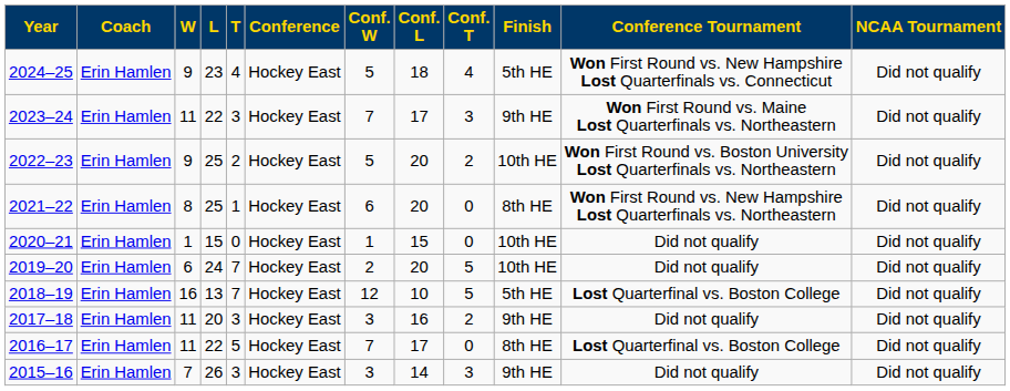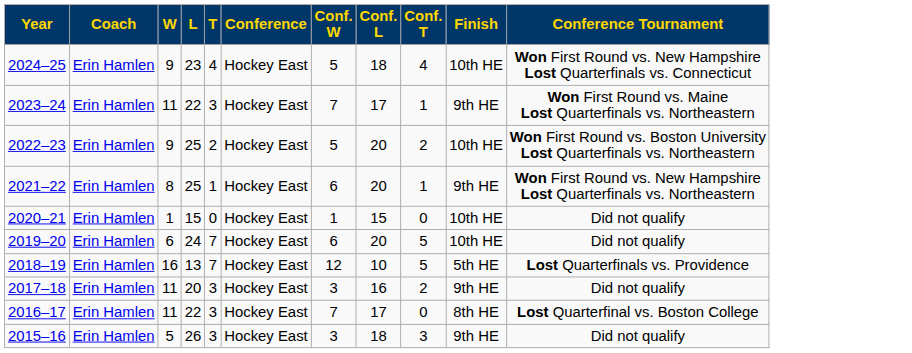 <table class="wikitable sortable" style="text-align:center;">
 <tr style="text-align:center; background:#003768; color:gold;">
 <td><strong>Year</strong></td>
 <td><strong>Coach</strong></td>
 <td><strong>W</strong></td>
 <td><strong>L</strong></td>
 <td><strong>T</strong></td>
 <td><strong>Conference</strong></td>
 <td><strong>Conf. <br> W</strong></td>
 <td><strong>Conf. <br> L</strong></td>
 <td><strong>Conf. <br> T</strong></td>
 <td><strong>Finish</strong></td>
 <td><strong>Conference Tournament</strong></td>
-<td><strong>NCAA Tournament</strong></td>
 </tr>
 <tr>
 <td><a href='#'>2024–25</a></td>
 <td><a href='#'>Erin Hamlen</a></td>
 <td>9</td>
 <td>23</td>
 <td>4</td>
 <td>Hockey East</td>
 <td>5</td>
 <td>18</td>
 <td>4</td>
-<td>5th HE</td>
+<td>10th HE</td>
 <td><strong>Won</strong> First Round vs. New Hampshire <br><strong>Lost</strong> Quarterfinals vs. Connecticut </td>
-<td>Did not qualify</td>
 </tr>
 <tr>
 <td><a href='#'>2023–24</a></td>
 <td><a href='#'>Erin Hamlen</a></td>
 <td>11</td>
 <td>22</td>
 <td>3</td>
 <td>Hockey East</td>
 <td>7</td>
 <td>17</td>
-<td>3</td>
+<td>1</td>
 <td>9th HE</td>
 <td><strong>Won</strong> First Round vs. Maine <br><strong>Lost</strong> Quarterfinals vs. Northeastern </td>
-<td>Did not qualify</td>
 </tr>
 <tr>
 <td><a href='#'>2022–23</a></td>
 <td><a href='#'>Erin Hamlen</a></td>
 <td>9</td>
 <td>25</td>
 <td>2</td>
 <td>Hockey East</td>
 <td>5</td>
 <td>20</td>
 <td>2</td>
 <td>10th HE</td>
 <td><strong>Won</strong> First Round vs. Boston University <br><strong>Lost</strong> Quarterfinals vs. Northeastern </td>
-<td>Did not qualify</td>
 </tr>
 <tr>
 <td><a href='#'>2021–22</a></td>
 <td><a href='#'>Erin Hamlen</a></td>
 <td>8</td>
 <td>25</td>
 <td>1</td>
 <td>Hockey East</td>
 <td>6</td>
 <td>20</td>
-<td>0</td>
-<td>8th HE</td>
+<td>1</td>
+<td>9th HE</td>
 <td><strong>Won</strong> First Round vs. New Hampshire <br><strong>Lost</strong> Quarterfinals vs. Northeastern </td>
-<td>Did not qualify</td>
 </tr>
 <tr>
 <td><a href='#'>2020–21</a></td>
 <td><a href='#'>Erin Hamlen</a></td>
 <td>1</td>
 <td>15</td>
 <td>0</td>
 <td>Hockey East</td>
 <td>1</td>
 <td>15</td>
 <td>0</td>
 <td>10th HE</td>
 <td>Did not qualify</td>
-<td>Did not qualify</td>
 </tr>
 <tr>
 <td><a href='#'>2019–20</a></td>
 <td><a href='#'>Erin Hamlen</a></td>
 <td>6</td>
 <td>24</td>
 <td>7</td>
 <td>Hockey East</td>
-<td>2</td>
+<td>6</td>
 <td>20</td>
 <td>5</td>
 <td>10th HE</td>
-<td>Did not qualify</td>
 <td>Did not qualify</td>
 </tr>
 <tr>
 <td><a href='#'>2018–19</a></td>
 <td><a href='#'>Erin Hamlen</a></td>
 <td>16</td>
 <td>13</td>
 <td>7</td>
 <td>Hockey East</td>
 <td>12</td>
 <td>10</td>
 <td>5</td>
 <td>5th HE</td>
-<td><strong>Lost</strong> Quarterfinal vs. Boston College </td>
-<td>Did not qualify</td>
+<td><strong>Lost</strong> Quarterfinals vs. Providence </td>
 </tr>
 <tr>
 <td><a href='#'>2017–18</a></td>
 <td><a href='#'>Erin Hamlen</a></td>
 <td>11</td>
 <td>20</td>
 <td>3</td>
 <td>Hockey East</td>
 <td>3</td>
 <td>16</td>
 <td>2</td>
 <td>9th HE</td>
 <td>Did not qualify</td>
-<td>Did not qualify</td>
 </tr>
 <tr>
 <td><a href='#'>2016–17</a></td>
 <td><a href='#'>Erin Hamlen</a></td>
 <td>11</td>
 <td>22</td>
-<td>5</td>
+<td>3</td>
 <td>Hockey East</td>
 <td>7</td>
 <td>17</td>
 <td>0</td>
 <td>8th HE</td>
 <td><strong>Lost</strong> Quarterfinal vs. Boston College </td>
-<td>Did not qualify</td>
 </tr>
 <tr>
 <td><a href='#'>2015–16</a></td>
 <td><a href='#'>Erin Hamlen</a></td>
-<td>7</td>
+<td>5</td>
 <td>26</td>
 <td>3</td>
 <td>Hockey East</td>
 <td>3</td>
-<td>14</td>
+<td>18</td>
 <td>3</td>
 <td>9th HE</td>
 <td>Did not qualify</td>
-<td>Did not qualify</td>
 </tr>
 </table>
